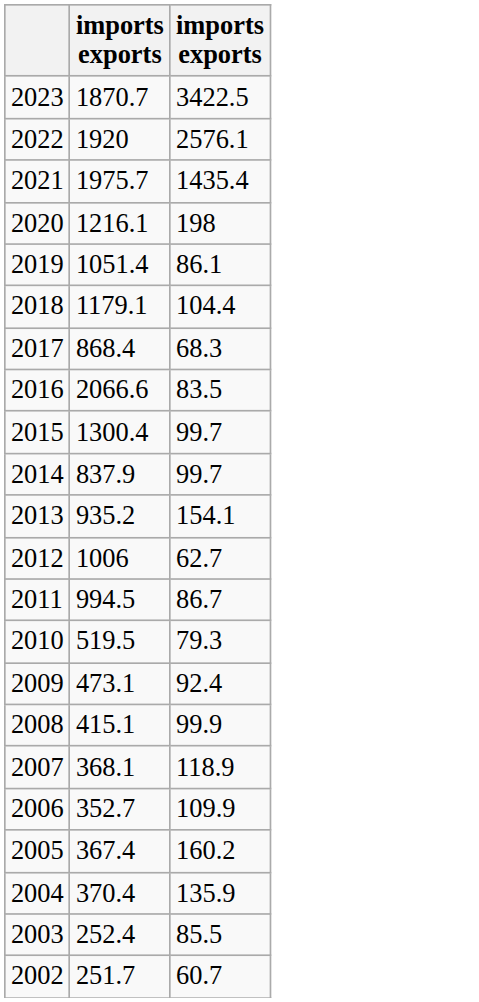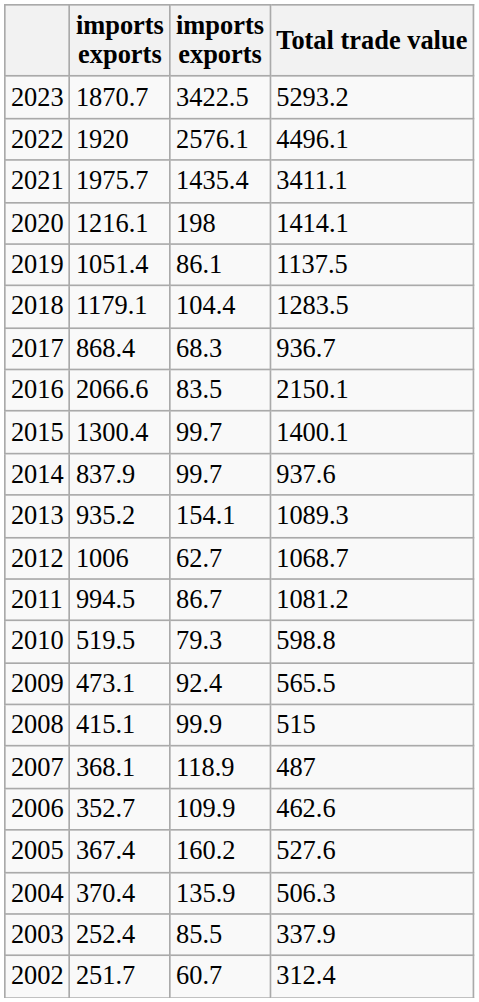 <table class="wikitable">
 <tr>
 <th></th>
 <th> imports<br> exports</th>
 <th> imports<br> exports</th>
+<th>Total trade value</th>
 </tr>
 <tr>
 <td>2023</td>
 <td>1870.7</td>
 <td>3422.5</td>
+<td>5293.2</td>
 </tr>
 <tr>
 <td>2022</td>
 <td>1920</td>
 <td>2576.1</td>
+<td>4496.1</td>
 </tr>
 <tr>
 <td>2021</td>
 <td>1975.7</td>
 <td>1435.4</td>
+<td>3411.1</td>
 </tr>
 <tr>
 <td>2020</td>
 <td>1216.1</td>
 <td>198</td>
+<td>1414.1</td>
 </tr>
 <tr>
 <td>2019</td>
 <td>1051.4</td>
 <td>86.1</td>
+<td>1137.5</td>
 </tr>
 <tr>
 <td>2018</td>
 <td>1179.1</td>
 <td>104.4</td>
+<td>1283.5</td>
 </tr>
 <tr>
 <td>2017</td>
 <td>868.4</td>
 <td>68.3</td>
+<td>936.7</td>
 </tr>
 <tr>
 <td>2016</td>
 <td>2066.6</td>
 <td>83.5</td>
+<td>2150.1</td>
 </tr>
 <tr>
 <td>2015</td>
 <td>1300.4</td>
 <td>99.7</td>
+<td>1400.1</td>
 </tr>
 <tr>
 <td>2014</td>
 <td>837.9</td>
 <td>99.7</td>
+<td>937.6</td>
 </tr>
 <tr>
 <td>2013</td>
 <td>935.2</td>
 <td>154.1</td>
+<td>1089.3</td>
 </tr>
 <tr>
 <td>2012</td>
 <td>1006</td>
 <td>62.7</td>
+<td>1068.7</td>
 </tr>
 <tr>
 <td>2011</td>
 <td>994.5</td>
 <td>86.7</td>
+<td>1081.2</td>
 </tr>
 <tr>
 <td>2010</td>
 <td>519.5</td>
 <td>79.3</td>
+<td>598.8</td>
 </tr>
 <tr>
 <td>2009</td>
 <td>473.1</td>
 <td>92.4</td>
+<td>565.5</td>
 </tr>
 <tr>
 <td>2008</td>
 <td>415.1</td>
 <td>99.9</td>
+<td>515</td>
 </tr>
 <tr>
 <td>2007</td>
 <td>368.1</td>
 <td>118.9</td>
+<td>487</td>
 </tr>
 <tr>
 <td>2006</td>
 <td>352.7</td>
 <td>109.9</td>
+<td>462.6</td>
 </tr>
 <tr>
 <td>2005</td>
 <td>367.4</td>
 <td>160.2</td>
+<td>527.6</td>
 </tr>
 <tr>
 <td>2004</td>
 <td>370.4</td>
 <td>135.9</td>
+<td>506.3</td>
 </tr>
 <tr>
 <td>2003</td>
 <td>252.4</td>
 <td>85.5</td>
+<td>337.9</td>
 </tr>
 <tr>
 <td>2002</td>
 <td>251.7</td>
 <td>60.7</td>
+<td>312.4</td>
 </tr>
 </table>
